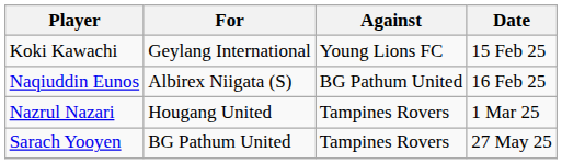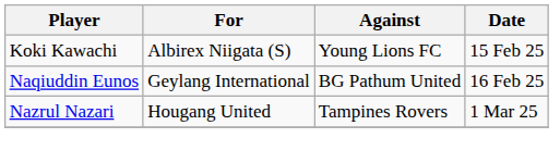 <table class="wikitable plainrowheaders sortable" style="font-size:85%">
 <tr>
 <th>Player</th>
 <th>For</th>
 <th>Against</th>
 <th>Date</th>
 </tr>
 <tr>
 <td> Koki Kawachi</td>
-<td>Geylang International</td>
+<td>Albirex Niigata (S)</td>
 <td>Young Lions FC</td>
 <td>15 Feb 25</td>
 </tr>
 <tr>
 <td> <a href='#'>Naqiuddin Eunos</a></td>
-<td>Albirex Niigata (S)</td>
+<td>Geylang International</td>
 <td>BG Pathum United</td>
 <td>16 Feb 25</td>
 </tr>
 <tr>
 <td> <a href='#'>Nazrul Nazari</a></td>
 <td>Hougang United</td>
 <td>Tampines Rovers</td>
 <td>1 Mar 25</td>
 </tr>
 <tr>
-<td> <a href='#'>Sarach Yooyen</a></td>
-<td>BG Pathum United</td>
-<td>Tampines Rovers</td>
-<td>27 May 25</td>
-</tr>
-<tr>
 </tr>
 </table>
